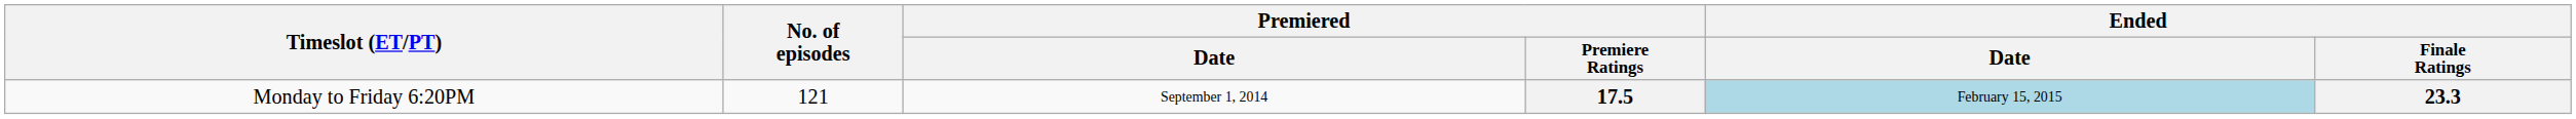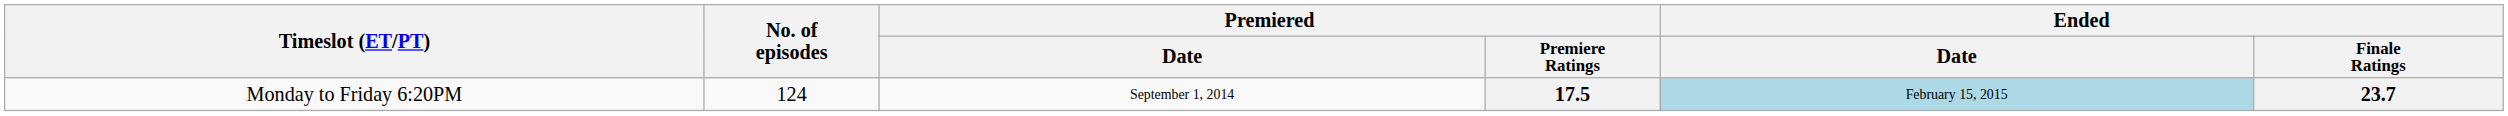 <table class="wikitable plainrowheaders" style="text-align:center; width:100%;">
 <tr>
 <th scope="col" style="width:28%;" rowspan="2">Timeslot (<a href='#'>ET</a>/<a href='#'>PT</a>)</th>
 <th scope="col" style="width:7%;" rowspan="2">No. of<br>episodes</th>
 <th scope="col" colspan=2>Premiered</th>
 <th scope="col" colspan=2>Ended</th>
 </tr>
 <tr>
 <th scope="col">Date</th>
 <th scope="col" span style="width:7%; font-size:smaller; line-height:100%;">Premiere<br>Ratings</th>
 <th scope="col">Date</th>
 <th scope="col" span style="width:10%; font-size:smaller; line-height:100%;">Finale<br>Ratings</th>
 </tr>
 <tr>
 <td>Monday to Friday 6:20PM</td>
-<td>121</td>
+<td>124</td>
 <td style="font-size:11px;line-height:110%">September 1, 2014</td>
 <th>17.5</th>
 <td style="background: lightblue; font-size:11px;line-height:110%">February 15, 2015</td>
-<th>23.3</th>
+<th>23.7</th>
 </tr>
 </table>
